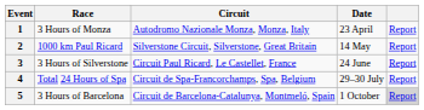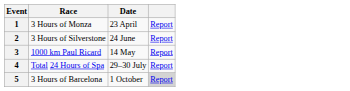 <table class="wikitable" style="font-size: 85%;">
 <tr>
 <th>Event</th>
 <th>Race</th>
-<th>Circuit</th>
 <th>Date</th>
 <th></th>
 </tr>
 <tr>
 <th>1</th>
 <td>3 Hours of Monza</td>
-<td> <a href='#'>Autodromo Nazionale Monza</a>, <a href='#'>Monza</a>, <a href='#'>Italy</a></td>
 <td>23 April</td>
 <td><a href='#'>Report</a></td>
 </tr>
 <tr>
 <th>2</th>
-<td><a href='#'>1000 km Paul Ricard</a></td>
-<td> <a href='#'>Silverstone Circuit</a>, <a href='#'>Silverstone</a>, <a href='#'>Great Britain</a></td>
-<td>14 May</td>
+<td>3 Hours of Silverstone</td>
+<td>24 June</td>
 <td><a href='#'>Report</a></td>
 </tr>
 <tr>
 <th>3</th>
-<td>3 Hours of Silverstone</td>
-<td> <a href='#'>Circuit Paul Ricard</a>, <a href='#'>Le Castellet</a>, <a href='#'>France</a></td>
-<td>24 June</td>
+<td><a href='#'>1000 km Paul Ricard</a></td>
+<td>14 May</td>
 <td><a href='#'>Report</a></td>
 </tr>
 <tr>
 <th>4</th>
 <td><a href='#'>Total</a> <a href='#'>24 Hours of Spa</a></td>
-<td> <a href='#'>Circuit de Spa-Francorchamps</a>, <a href='#'>Spa</a>, <a href='#'>Belgium</a></td>
 <td>29–30 July</td>
 <td><a href='#'>Report</a></td>
 </tr>
 <tr>
 <th>5</th>
 <td>3 Hours of Barcelona</td>
-<td> <a href='#'>Circuit de Barcelona-Catalunya</a>, <a href='#'>Montmeló</a>, <a href='#'>Spain</a></td>
 <td>1 October</td>
 <td style="background: lightgrey;"><a href='#'>Report</a></td>
 </tr>
 </table>
